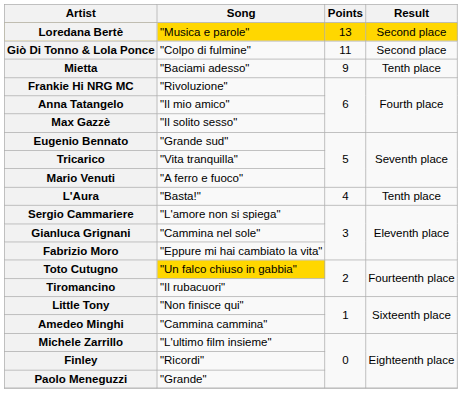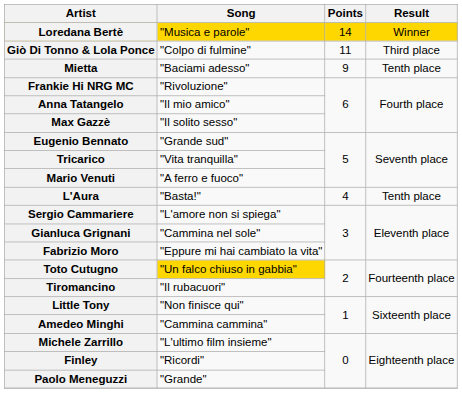 <table class="wikitable plainrowheaders">
 <tr>
 <th scope="col">Artist</th>
 <th scope="col">Song</th>
 <th scope="col">Points</th>
 <th scope="col">Result</th>
 </tr>
 <tr style="background:gold;">
 <th scope="row">Loredana Bertè</th>
 <td>"Musica e parole"</td>
-<td style="text-align:center;">13</td>
-<td style="text-align:center;">Second place</td>
+<td style="text-align:center;">14</td>
+<td style="text-align:center;">Winner</td>
 </tr>
 <tr>
 <th scope="row">Giò Di Tonno & Lola Ponce</th>
 <td>"Colpo di fulmine"</td>
 <td style="text-align:center;">11</td>
-<td style="text-align:center;">Second place</td>
+<td style="text-align:center;">Third place</td>
 </tr>
 <tr>
 <th scope="row">Mietta</th>
 <td>"Baciami adesso"</td>
 <td style="text-align:center;">9</td>
 <td style="text-align:center;">Tenth place</td>
 </tr>
 <tr>
 <th scope="row">Frankie Hi NRG MC</th>
 <td>"Rivoluzione"</td>
 <td style="text-align:center;" rowspan="3">6</td>
 <td rowspan="3" style="text-align:center;">Fourth place</td>
 </tr>
 <tr>
 <th scope="row">Anna Tatangelo</th>
 <td>"Il mio amico"</td>
 </tr>
 <tr>
 <th scope="row">Max Gazzè</th>
 <td>"Il solito sesso"</td>
 </tr>
 <tr>
 <th scope="row">Eugenio Bennato</th>
 <td>"Grande sud"</td>
 <td style="text-align:center;" rowspan="3">5</td>
 <td rowspan="3" style="text-align:center;">Seventh place</td>
 </tr>
 <tr>
 <th scope="row">Tricarico</th>
 <td>"Vita tranquilla"</td>
 </tr>
 <tr>
 <th scope="row">Mario Venuti</th>
 <td>"A ferro e fuoco"</td>
 </tr>
 <tr>
 <th scope="row">L'Aura</th>
 <td>"Basta!"</td>
 <td style="text-align:center;">4</td>
 <td style="text-align:center;">Tenth place</td>
 </tr>
 <tr>
 <th scope="row">Sergio Cammariere</th>
 <td>"L'amore non si spiega"</td>
 <td style="text-align:center;" rowspan="3">3</td>
 <td style="text-align:center;" rowspan="3">Eleventh place</td>
 </tr>
 <tr>
 <th scope="row">Gianluca Grignani</th>
 <td>"Cammina nel sole"</td>
 </tr>
 <tr>
 <th scope="row">Fabrizio Moro</th>
 <td>"Eppure mi hai cambiato la vita"</td>
 </tr>
 <tr>
 <th scope="row">Toto Cutugno</th>
 <td style="background: gold;">"Un falco chiuso in gabbia"</td>
 <td style="text-align:center;" rowspan="2">2</td>
 <td rowspan="2" style="text-align:center;">Fourteenth place</td>
 </tr>
 <tr>
 <th scope="row">Tiromancino</th>
 <td>"Il rubacuori"</td>
 </tr>
 <tr>
 <th scope="row">Little Tony</th>
 <td>"Non finisce qui"</td>
 <td style="text-align:center;" rowspan="2">1</td>
 <td rowspan="2" style="text-align:center;">Sixteenth place</td>
 </tr>
 <tr>
 <th scope="row">Amedeo Minghi</th>
 <td>"Cammina cammina"</td>
 </tr>
 <tr>
 <th scope="row">Michele Zarrillo</th>
 <td>"L'ultimo film insieme"</td>
 <td rowspan="3" style="text-align:center;">0</td>
 <td rowspan="3" style="text-align:center;">Eighteenth place</td>
 </tr>
 <tr>
 <th scope="row">Finley</th>
 <td>"Ricordi"</td>
 </tr>
 <tr>
 <th scope="row">Paolo Meneguzzi</th>
 <td>"Grande"</td>
 </tr>
 <tr>
 </tr>
 </table>
